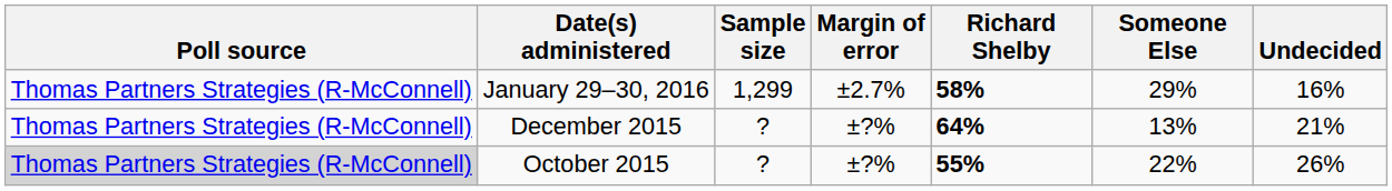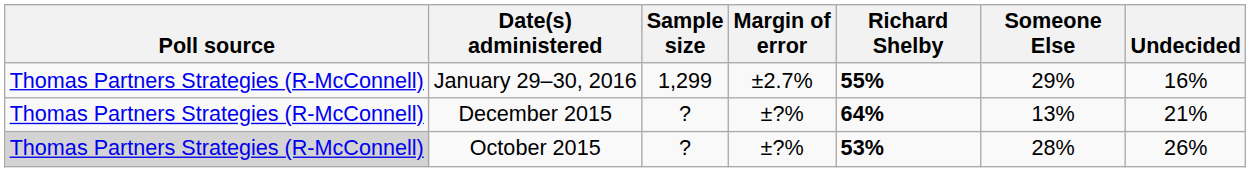 <table class="wikitable">
 <tr valign= bottom>
 <th>Poll source</th>
 <th>Date(s)<br>administered</th>
 <th>Sample<br>size</th>
 <th>Margin of<br>error</th>
 <th style="width:100px;">Richard<br>Shelby</th>
 <th style="width:100px;">Someone<br>Else</th>
 <th>Undecided</th>
 </tr>
 <tr>
 <td><a href='#'>Thomas Partners Strategies (R-McConnell)</a></td>
 <td align=center>January 29–30, 2016</td>
 <td align=center>1,299</td>
 <td align=center>±2.7%</td>
-<td><strong>58%</strong></td>
+<td><strong>55%</strong></td>
 <td align=center>29%</td>
 <td align=center>16%</td>
 </tr>
 <tr>
 <td><a href='#'>Thomas Partners Strategies (R-McConnell)</a></td>
 <td align=center>December 2015</td>
 <td align=center>?</td>
 <td align=center>±?%</td>
 <td><strong>64%</strong></td>
 <td align=center>13%</td>
 <td align=center>21%</td>
 </tr>
 <tr>
 <td style="background: lightgrey;"><a href='#'>Thomas Partners Strategies (R-McConnell)</a></td>
 <td align=center>October 2015</td>
 <td align=center>?</td>
 <td align=center>±?%</td>
-<td><strong>55%</strong></td>
-<td align=center>22%</td>
+<td><strong>53%</strong></td>
+<td align=center>28%</td>
 <td align=center>26%</td>
 </tr>
 </table>
